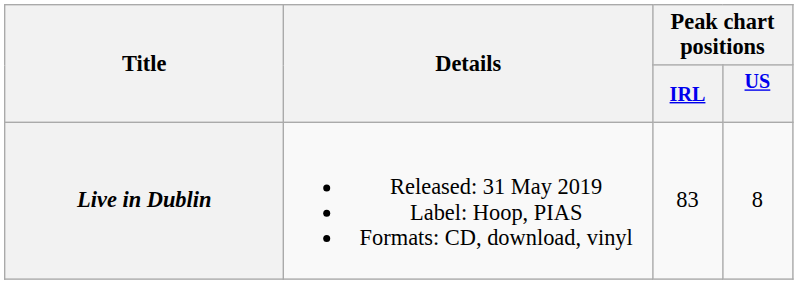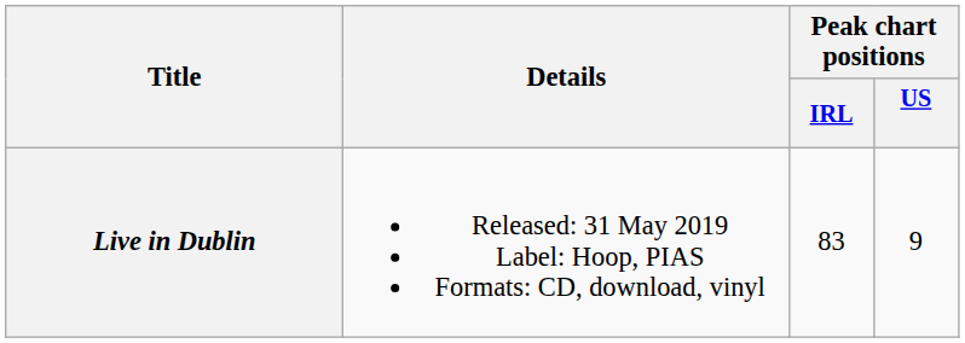 <table class="wikitable plainrowheaders" style="text-align:center;" border="1">
 <tr>
 <th scope="col" rowspan="2" style="width:12em;">Title</th>
 <th scope="col" rowspan="2" style="width:16em;">Details</th>
 <th scope="col" colspan="2">Peak chart positions</th>
 </tr>
 <tr>
 <th style="width:3em;font-size:90%;"><a href='#'>IRL</a><br></th>
 <th style="width:3em;font-size:90%;"><a href='#'>US<br></a><br></th>
 </tr>
 <tr>
 <th scope="row"><em>Live in Dublin</em><br></th>
 <td><br><ul><li>Released: 31 May 2019</li><li>Label: Hoop, PIAS</li><li>Formats: CD, download, vinyl</li></ul></td>
 <td>83</td>
-<td>8</td>
+<td>9</td>
 </tr>
 </table>
